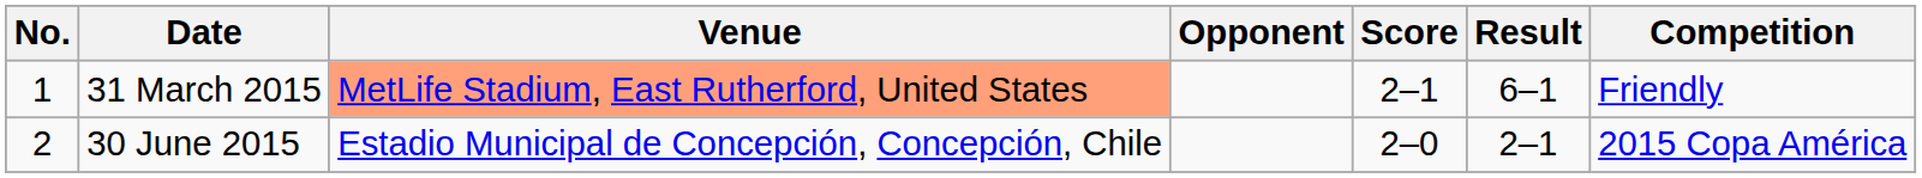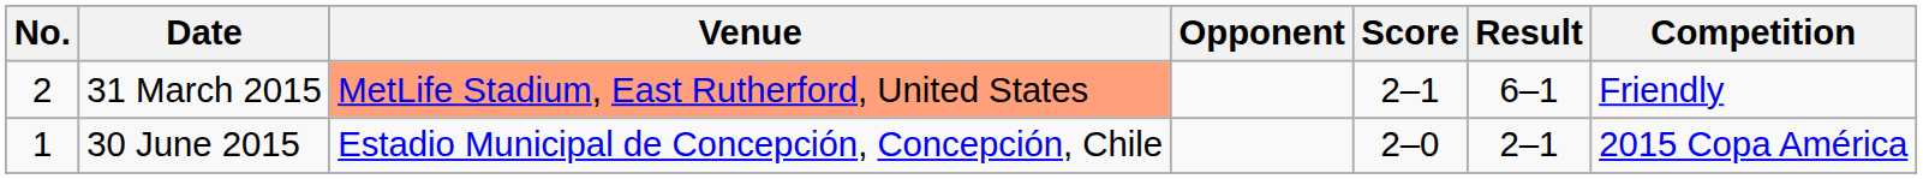 <table class="wikitable sortable">
 <tr>
 <th scope="col">No.</th>
 <th scope="col">Date</th>
 <th scope="col">Venue</th>
 <th scope="col">Opponent</th>
 <th scope="col">Score</th>
 <th scope="col">Result</th>
 <th scope="col">Competition</th>
 </tr>
 <tr>
-<td style="text-align:center">1</td>
+<td style="text-align:center">2</td>
 <td>31 March 2015</td>
 <td style="background: lightsalmon;"><a href='#'>MetLife Stadium</a>, <a href='#'>East Rutherford</a>, United States</td>
 <td></td>
 <td style="text-align:center">2–1</td>
 <td style="text-align:center">6–1</td>
 <td><a href='#'>Friendly</a></td>
 </tr>
 <tr>
-<td style="text-align:center">2</td>
+<td style="text-align:center">1</td>
 <td>30 June 2015</td>
 <td><a href='#'>Estadio Municipal de Concepción</a>, <a href='#'>Concepción</a>, Chile</td>
 <td></td>
 <td style="text-align:center">2–0</td>
 <td style="text-align:center">2–1</td>
 <td><a href='#'>2015 Copa América</a></td>
 </tr>
 </table>
